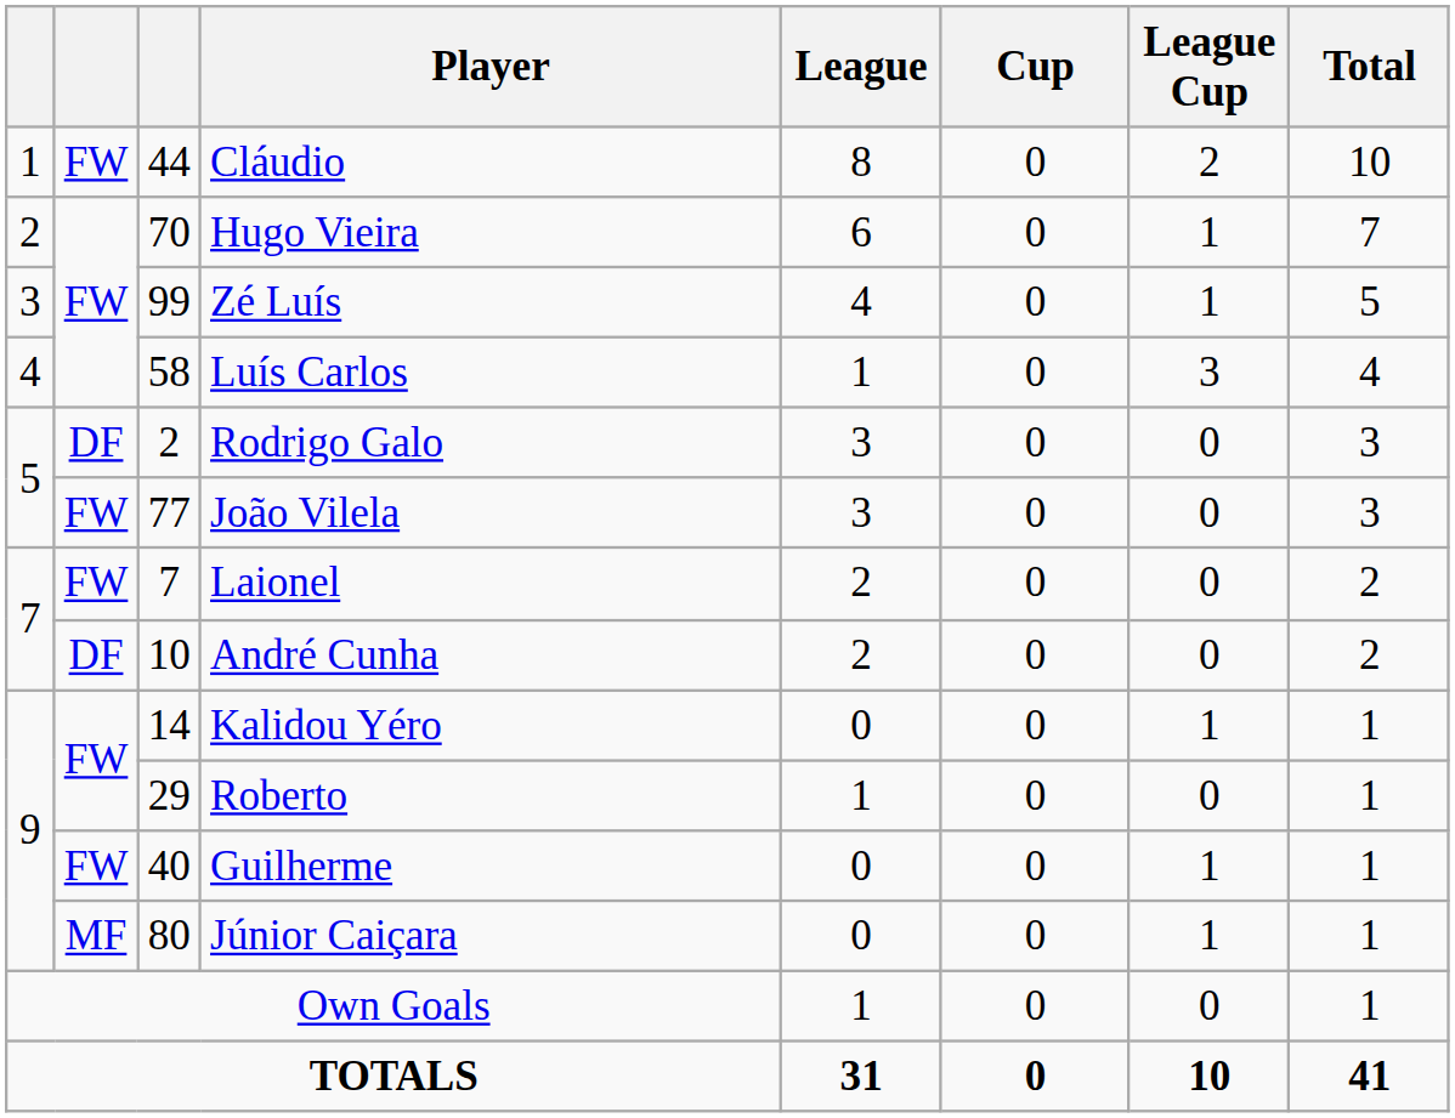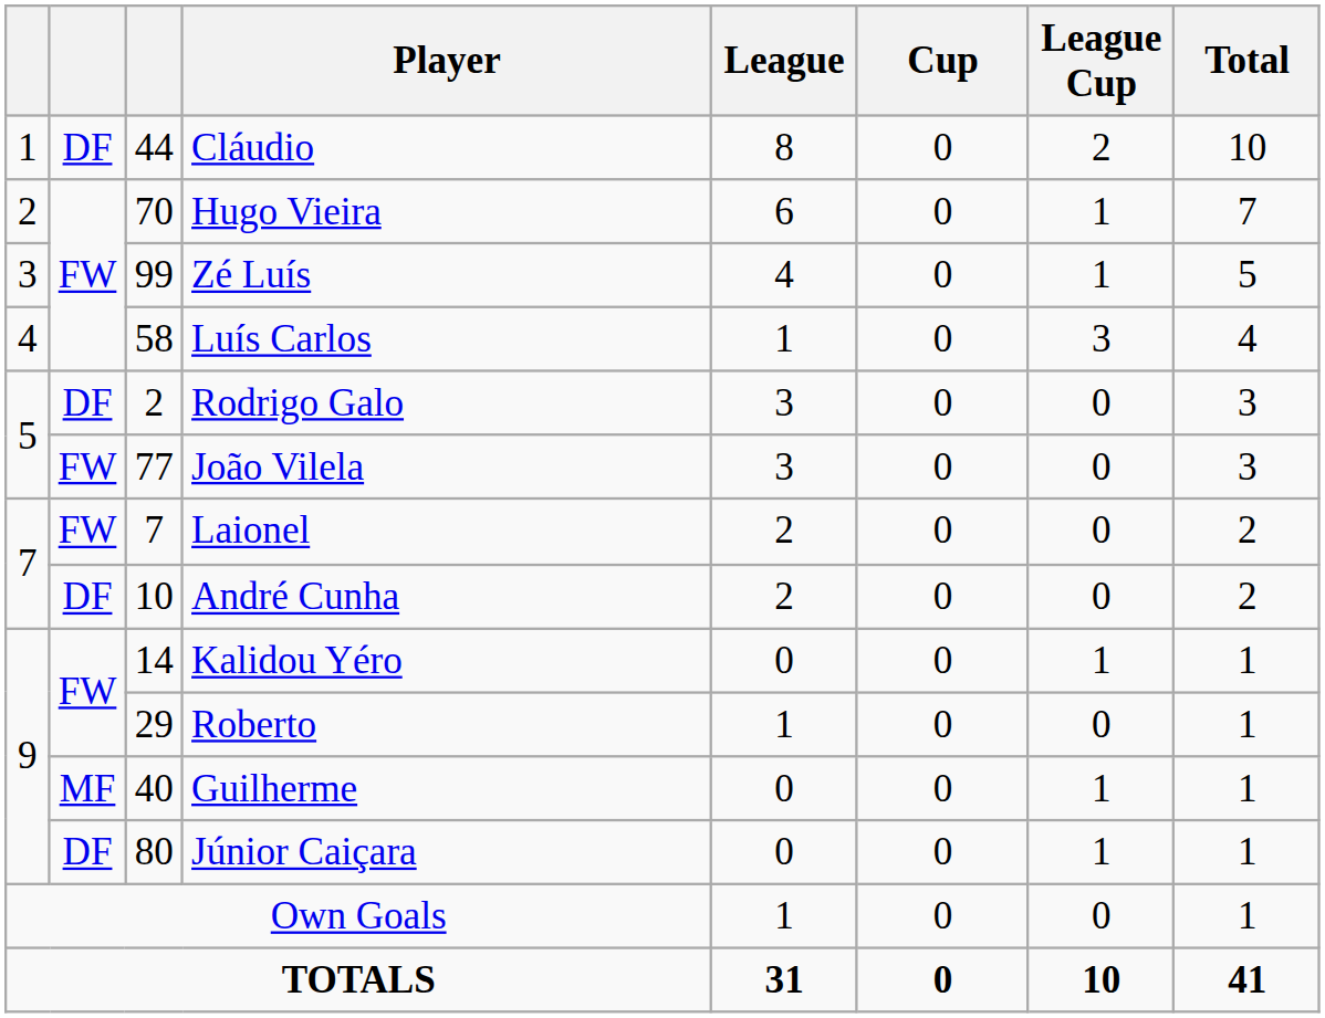 <table class="wikitable sortable" style="font-size: 95%; text-align: center;">
 <tr>
 <th width=10></th>
 <th width=10></th>
 <th width=10></th>
 <th width=200>Player</th>
 <th width=50>League</th>
 <th width=60>Cup</th>
 <th width=50>League Cup</th>
 <th width=50>Total</th>
 </tr>
 <tr>
 <td>1</td>
-<td><a href='#'>FW</a></td>
+<td><a href='#'>DF</a></td>
 <td>44</td>
 <td align=left> <a href='#'>Cláudio</a></td>
 <td>8</td>
 <td>0</td>
 <td>2</td>
 <td>10</td>
 </tr>
 <tr>
 <td>2</td>
 <td rowspan="3"><a href='#'>FW</a></td>
 <td>70</td>
 <td align=left> <a href='#'>Hugo Vieira</a></td>
 <td>6</td>
 <td>0</td>
 <td>1</td>
 <td>7</td>
 </tr>
 <tr>
 <td>3</td>
 <td>99</td>
 <td align=left> <a href='#'>Zé Luís</a></td>
 <td>4</td>
 <td>0</td>
 <td>1</td>
 <td>5</td>
 </tr>
 <tr>
 <td>4</td>
 <td>58</td>
 <td align=left> <a href='#'>Luís Carlos</a></td>
 <td>1</td>
 <td>0</td>
 <td>3</td>
 <td>4</td>
 </tr>
 <tr>
 <td rowspan="2">5</td>
 <td><a href='#'>DF</a></td>
 <td>2</td>
 <td align=left> <a href='#'>Rodrigo Galo</a></td>
 <td>3</td>
 <td>0</td>
 <td>0</td>
 <td>3</td>
 </tr>
 <tr>
 <td><a href='#'>FW</a></td>
 <td>77</td>
 <td align=left> <a href='#'>João Vilela</a></td>
 <td>3</td>
 <td>0</td>
 <td>0</td>
 <td>3</td>
 </tr>
 <tr>
 <td rowspan="2">7</td>
 <td><a href='#'>FW</a></td>
 <td>7</td>
 <td align=left> <a href='#'>Laionel</a></td>
 <td>2</td>
 <td>0</td>
 <td>0</td>
 <td>2</td>
 </tr>
 <tr>
 <td><a href='#'>DF</a></td>
 <td>10</td>
 <td align=left> <a href='#'>André Cunha</a></td>
 <td>2</td>
 <td>0</td>
 <td>0</td>
 <td>2</td>
 </tr>
 <tr>
 <td rowspan="4">9</td>
 <td rowspan="2"><a href='#'>FW</a></td>
 <td>14</td>
 <td align=left> <a href='#'>Kalidou Yéro</a></td>
 <td>0</td>
 <td>0</td>
 <td>1</td>
 <td>1</td>
 </tr>
 <tr>
 <td>29</td>
 <td align=left> <a href='#'>Roberto</a></td>
 <td>1</td>
 <td>0</td>
 <td>0</td>
 <td>1</td>
 </tr>
 <tr>
-<td><a href='#'>FW</a></td>
+<td><a href='#'>MF</a></td>
 <td>40</td>
 <td align=left> <a href='#'>Guilherme</a></td>
 <td>0</td>
 <td>0</td>
 <td>1</td>
 <td>1</td>
 </tr>
 <tr>
-<td><a href='#'>MF</a></td>
+<td><a href='#'>DF</a></td>
 <td>80</td>
 <td align=left> <a href='#'>Júnior Caiçara</a></td>
 <td>0</td>
 <td>0</td>
 <td>1</td>
 <td>1</td>
 </tr>
 <tr>
 <td colspan="4"><a href='#'>Own Goals</a></td>
 <td>1</td>
 <td>0</td>
 <td>0</td>
 <td>1</td>
 </tr>
 <tr>
 <td colspan="4"><strong>TOTALS</strong></td>
 <td><strong>31</strong></td>
 <td><strong>0</strong></td>
 <td><strong>10</strong></td>
 <td><strong>41</strong></td>
 </tr>
 </table>
